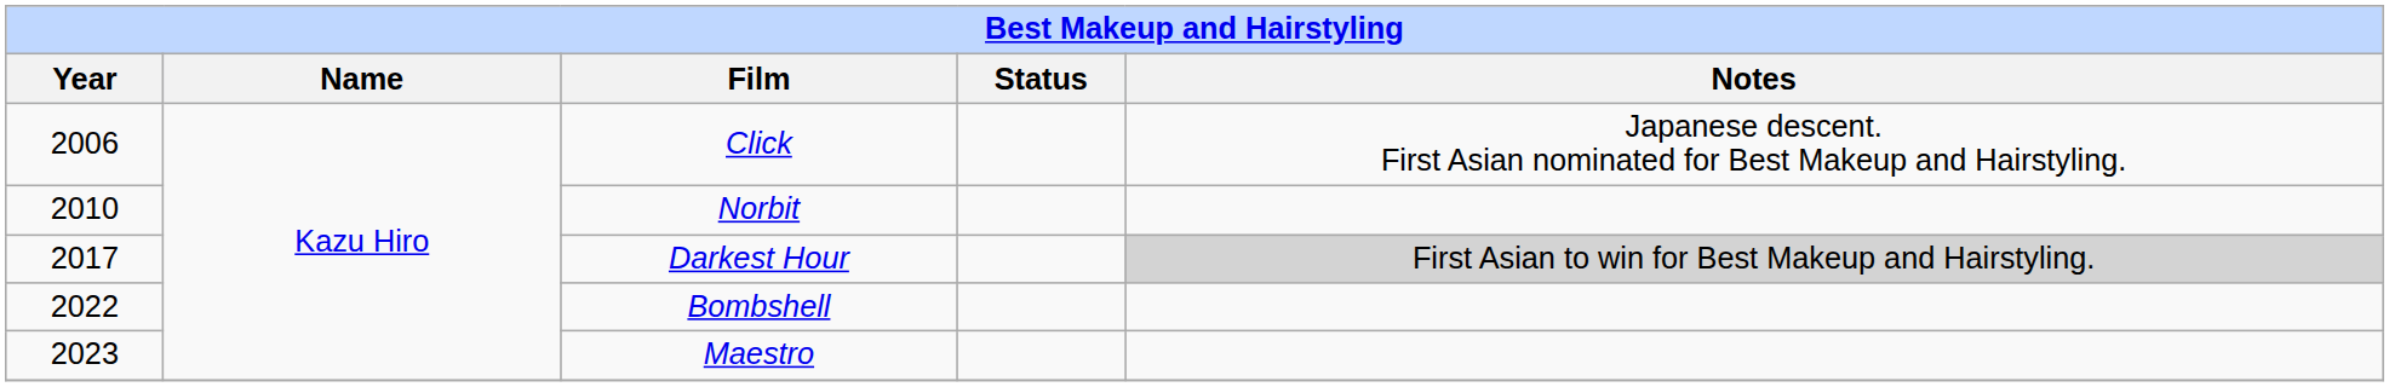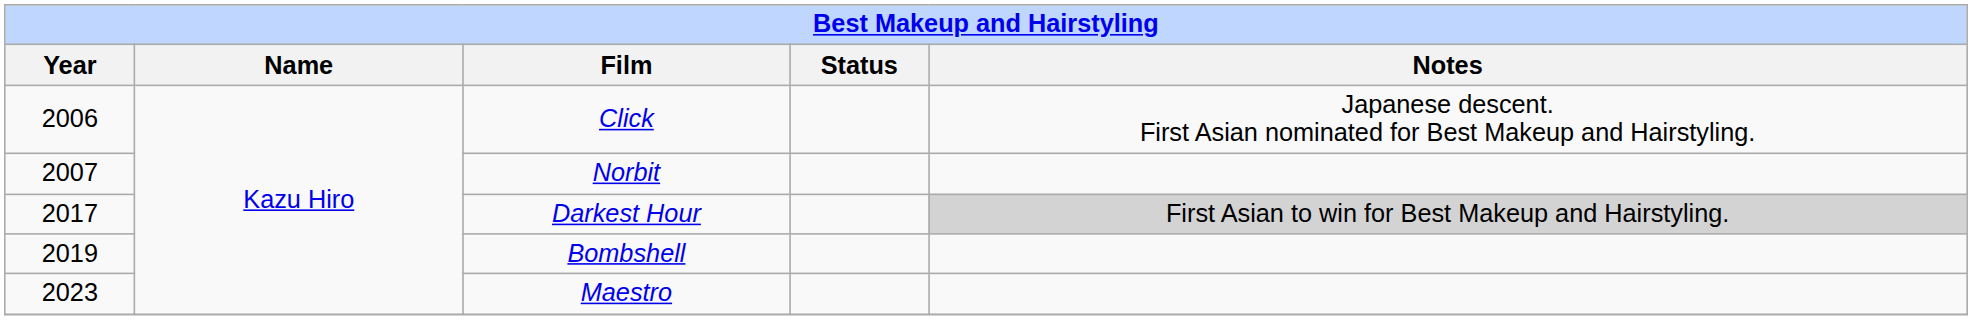 <table class="wikitable" style="text-align: center">
 <tr style="background:#bfd7ff;">
 <td colspan="6" style="text-align:center;"><strong><a href='#'>Best Makeup and Hairstyling</a></strong></td>
 </tr>
 <tr style="background:#ebf5ff;">
 <th style="width:075px;">Year</th>
 <th style="width:200px;">Name</th>
 <th style="width:200px;">Film</th>
 <th style="width:080px;">Status</th>
 <th style="width:650px;">Notes</th>
 </tr>
 <tr>
 <td>2006</td>
 <td rowspan=5><a href='#'>Kazu Hiro</a></td>
 <td><em><a href='#'>Click</a></em></td>
 <td></td>
 <td>Japanese descent.<br>First Asian nominated for Best Makeup and Hairstyling.<br></td>
 </tr>
 <tr>
-<td>2010</td>
+<td>2007</td>
 <td><em><a href='#'>Norbit</a></em></td>
 <td></td>
 <td></td>
 </tr>
 <tr>
 <td>2017</td>
 <td><em><a href='#'>Darkest Hour</a></em></td>
 <td></td>
 <td style="background: lightgrey;">First Asian to win for Best Makeup and Hairstyling.<br></td>
 </tr>
 <tr>
-<td>2022</td>
+<td>2019</td>
 <td><em><a href='#'>Bombshell</a></em></td>
 <td></td>
 <td></td>
 </tr>
 <tr>
 <td>2023</td>
 <td><em><a href='#'>Maestro</a></em></td>
 <td></td>
 <td></td>
 </tr>
 <tr>
 </tr>
 </table>
